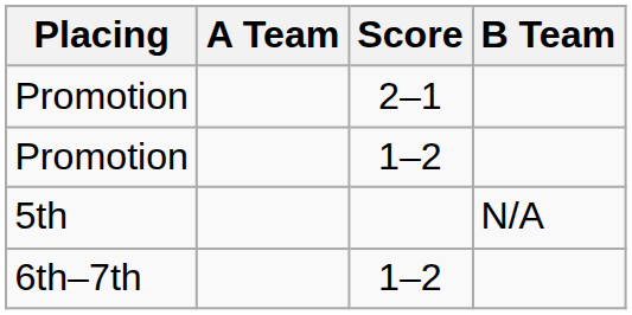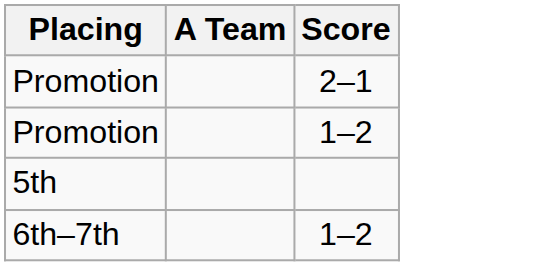 <table class=wikitable style="border:1px solid #AAAAAA;">
 <tr>
 <th>Placing</th>
 <th>A Team</th>
 <th>Score</th>
-<th>B Team</th>
 </tr>
 <tr>
 <td>Promotion</td>
 <td><strong></strong></td>
 <td align="center">2–1</td>
-<td></td>
 </tr>
 <tr>
 <td>Promotion</td>
 <td></td>
 <td align="center">1–2</td>
-<td><strong></strong></td>
 </tr>
 <tr>
 <td>5th</td>
 <td></td>
 <td></td>
-<td>N/A</td>
 </tr>
 <tr>
 <td>6th–7th</td>
 <td></td>
 <td align="center">1–2</td>
-<td></td>
 </tr>
 </table>
